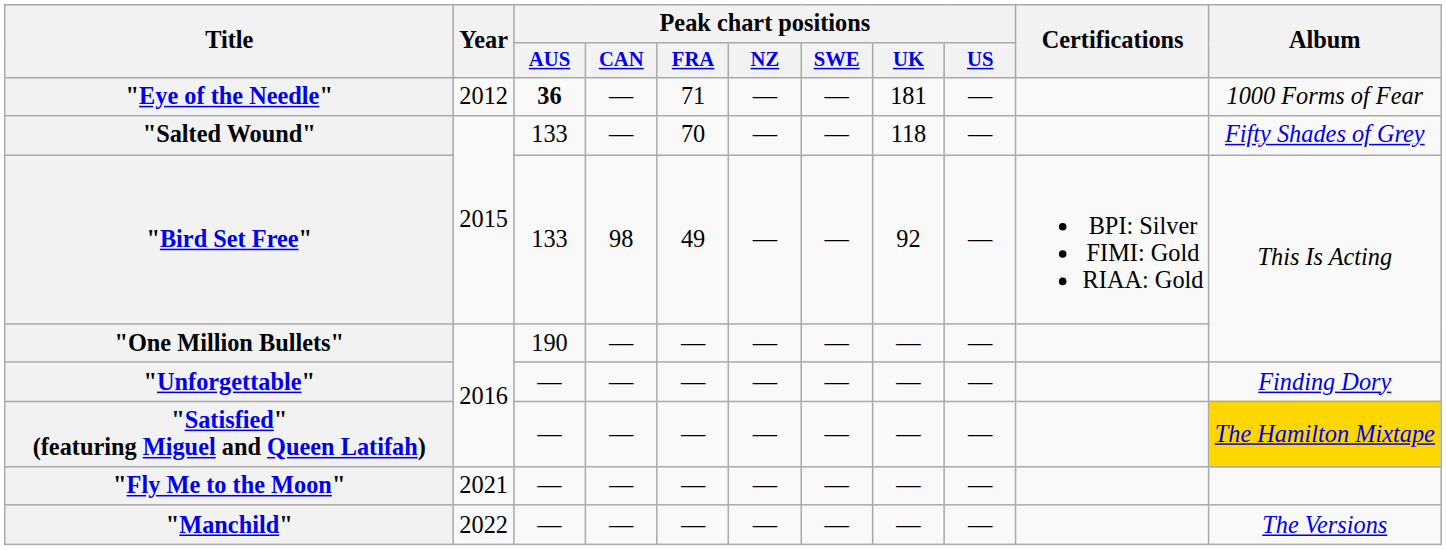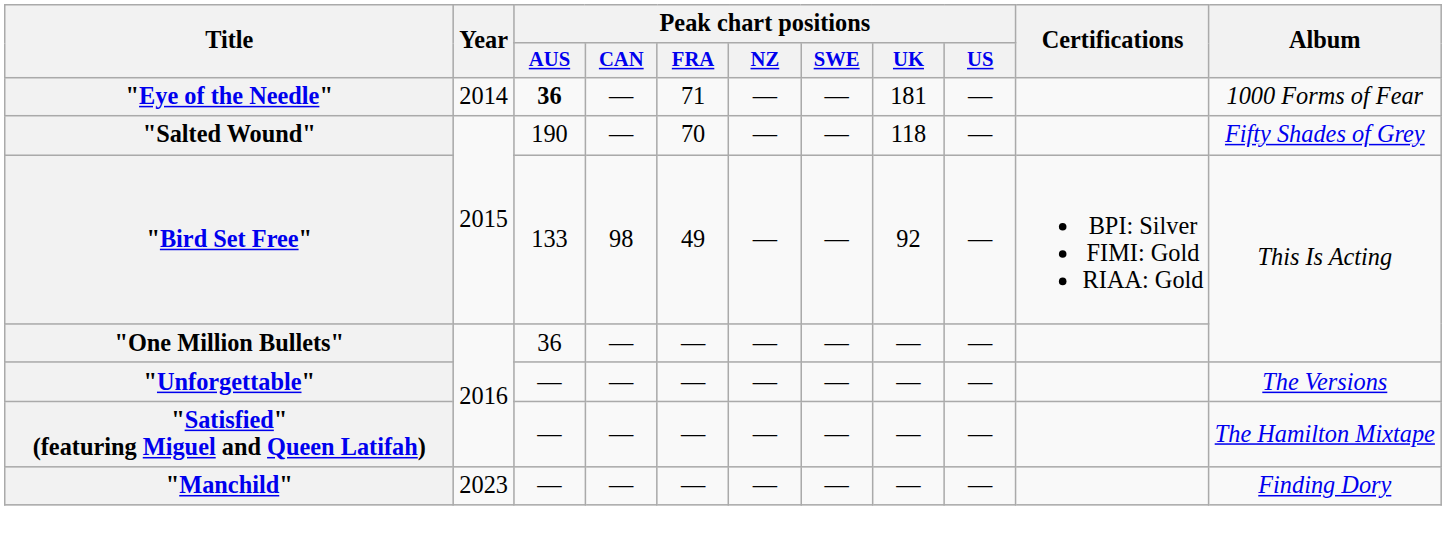 <table class="wikitable plainrowheaders" style="text-align:center;">
 <tr>
 <th scope="col" rowspan="2" style="width:18em;">Title</th>
 <th scope="col" rowspan="2">Year</th>
 <th scope="col" colspan="7">Peak chart positions</th>
 <th scope="col" rowspan="2">Certifications</th>
 <th scope="col" rowspan="2">Album</th>
 </tr>
 <tr>
 <th scope="col" style="width:3em;font-size:85%;"><a href='#'>AUS</a><br></th>
 <th scope="col" style="width:3em;font-size:85%;"><a href='#'>CAN</a><br></th>
 <th scope="col" style="width:3em;font-size:85%;"><a href='#'>FRA</a><br></th>
 <th scope="col" style="width:3em;font-size:85%;"><a href='#'>NZ</a><br></th>
 <th scope="col" style="width:3em;font-size:85%;"><a href='#'>SWE</a><br></th>
 <th scope="col" style="width:3em;font-size:85%;"><a href='#'>UK</a><br></th>
 <th scope="col" style="width:3em;font-size:85%;"><a href='#'>US</a><br></th>
 </tr>
 <tr>
 <th scope="row">"<a href='#'>Eye of the Needle</a>"</th>
-<td>2012</td>
+<td>2014</td>
 <td><strong>36</strong></td>
 <td>—</td>
 <td>71</td>
 <td>—</td>
 <td>—</td>
 <td>181</td>
 <td>—</td>
 <td></td>
 <td><em>1000 Forms of Fear</em></td>
 </tr>
 <tr>
 <th scope="row">"Salted Wound"</th>
 <td rowspan="2">2015</td>
-<td>133</td>
+<td>190</td>
 <td>—</td>
 <td>70</td>
 <td>—</td>
 <td>—</td>
 <td>118</td>
 <td>—</td>
 <td></td>
 <td><em><a href='#'>Fifty Shades of Grey</a></em></td>
 </tr>
 <tr>
 <th scope="row">"<a href='#'>Bird Set Free</a>"</th>
 <td>133</td>
 <td>98</td>
 <td>49</td>
 <td>—</td>
 <td>—</td>
 <td>92</td>
 <td>—</td>
 <td><br><ul><li>BPI: Silver</li><li>FIMI: Gold</li><li>RIAA: Gold</li></ul></td>
 <td rowspan="2"><em>This Is Acting</em></td>
 </tr>
 <tr>
 <th scope="row">"One Million Bullets"</th>
 <td rowspan="3">2016</td>
-<td>190</td>
+<td>36</td>
 <td>—</td>
 <td>—</td>
 <td>—</td>
 <td>—</td>
 <td>—</td>
 <td>—</td>
 <td></td>
 </tr>
 <tr>
 <th scope="row">"<a href='#'>Unforgettable</a>"</th>
 <td>—</td>
 <td>—</td>
 <td>—</td>
 <td>—</td>
 <td>—</td>
 <td>—</td>
 <td>—</td>
 <td></td>
-<td><em><a href='#'>Finding Dory</a></em></td>
+<td><em><a href='#'>The Versions</a></em></td>
 </tr>
 <tr>
 <th scope="row">"<a href='#'>Satisfied</a>"<br><span>(featuring <a href='#'>Miguel</a> and <a href='#'>Queen Latifah</a>)</span></th>
 <td>—</td>
 <td>—</td>
 <td>—</td>
 <td>—</td>
 <td>—</td>
 <td>—</td>
 <td>—</td>
 <td></td>
-<td style="background: gold;"><em><a href='#'>The Hamilton Mixtape</a></em></td>
+<td><em><a href='#'>The Hamilton Mixtape</a></em></td>
 </tr>
 <tr>
-<th scope="row">"<a href='#'>Fly Me to the Moon</a>"</th>
-<td>2021</td>
+<th scope="row">"<a href='#'>Manchild</a>"</th>
+<td>2023</td>
 <td>—</td>
 <td>—</td>
 <td>—</td>
 <td>—</td>
 <td>—</td>
 <td>—</td>
 <td>—</td>
 <td></td>
-<td></td>
-</tr>
-<tr>
-<th scope="row">"<a href='#'>Manchild</a>"</th>
-<td>2022</td>
-<td>—</td>
-<td>—</td>
-<td>—</td>
-<td>—</td>
-<td>—</td>
-<td>—</td>
-<td>—</td>
-<td></td>
-<td><em><a href='#'>The Versions</a></em></td>
+<td><em><a href='#'>Finding Dory</a></em></td>
 </tr>
 </table>
